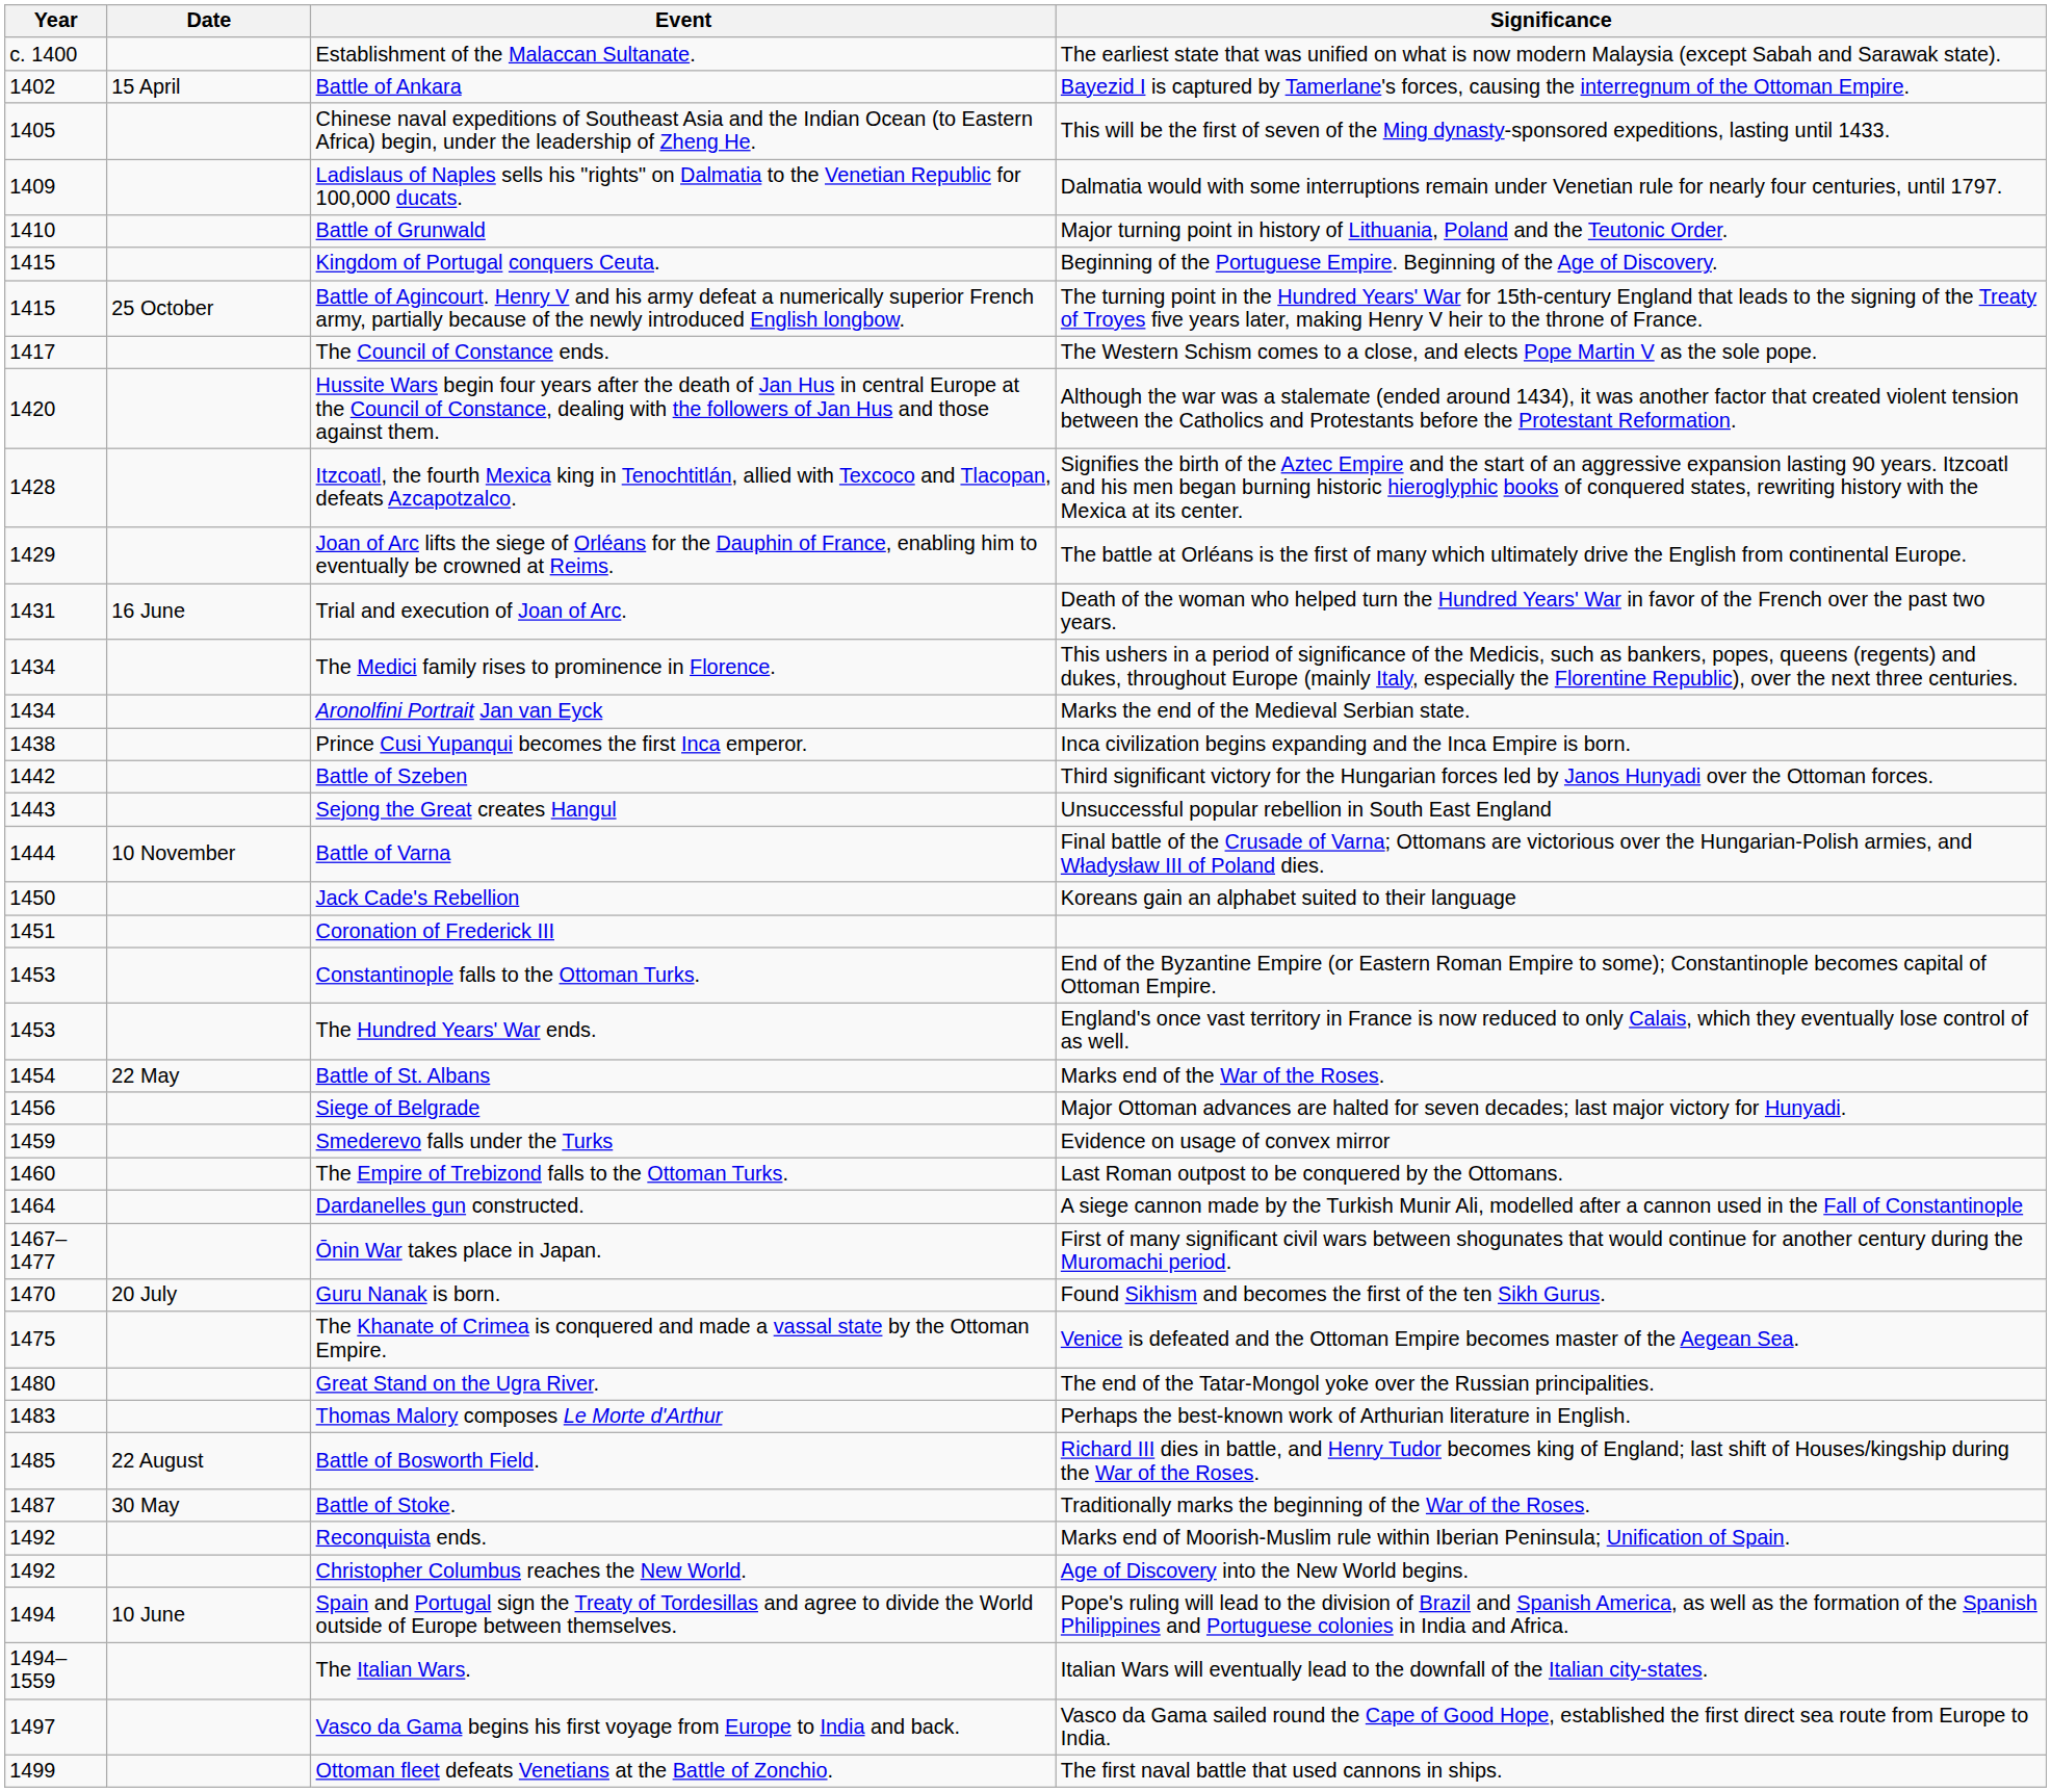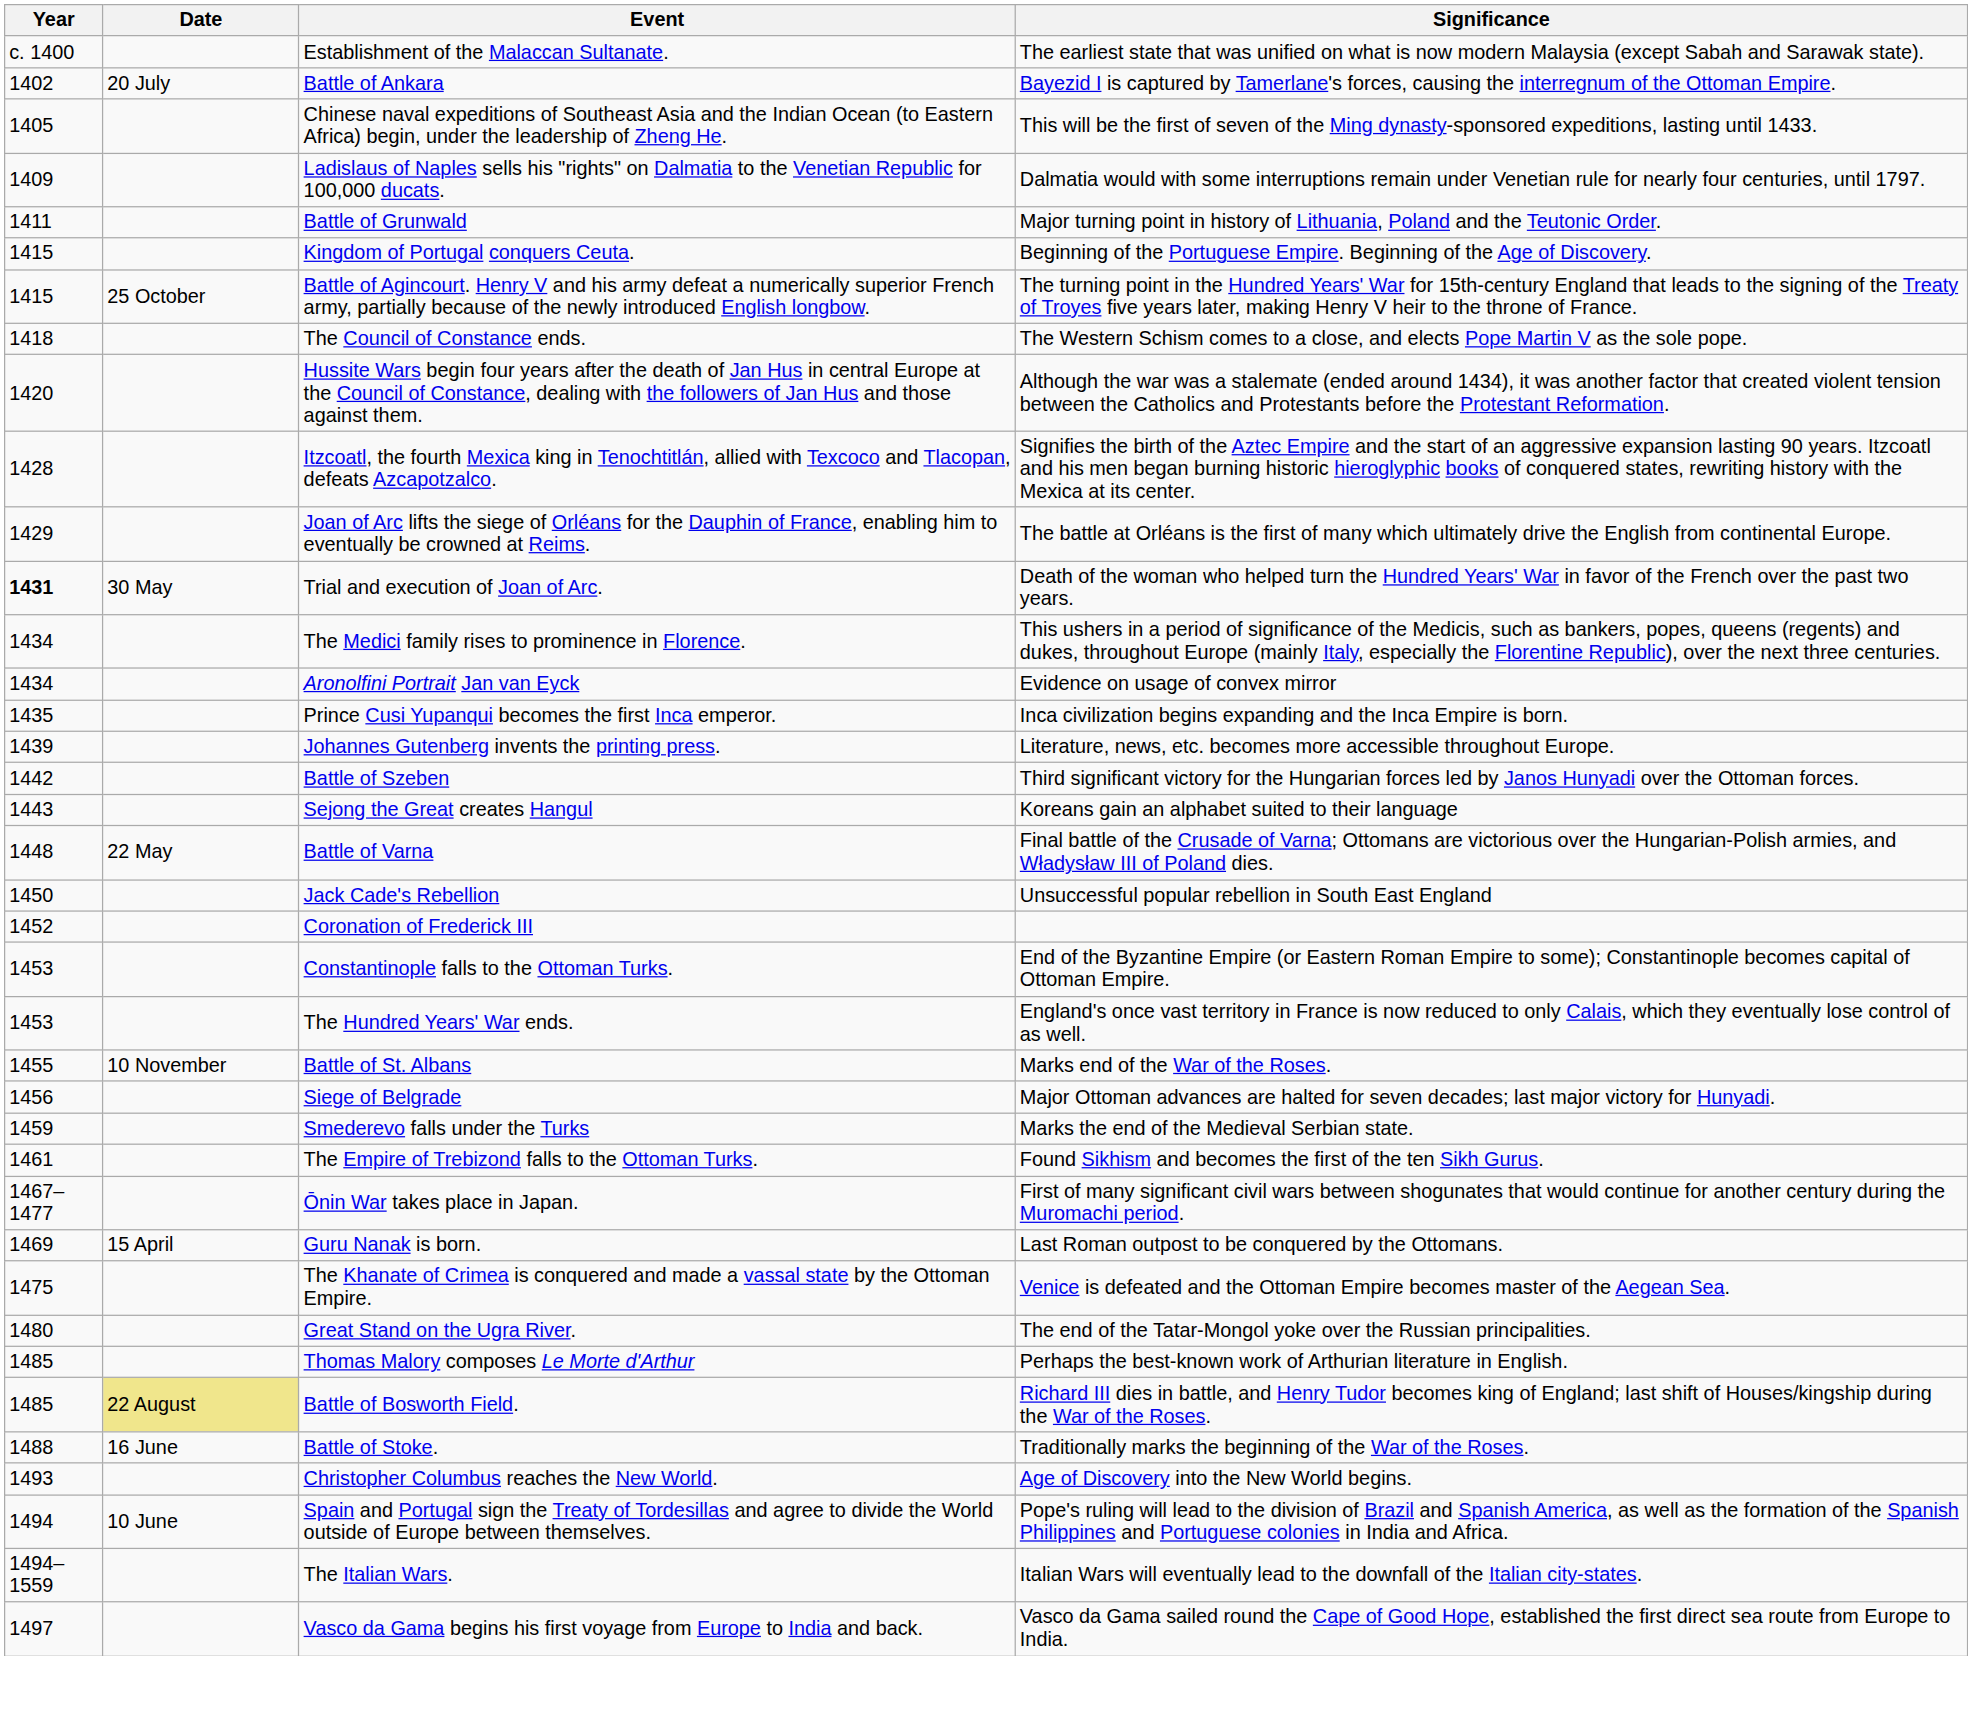 <table class="wikitable" style="width:100%;">
 <tr>
 <th style="width:5%">Year</th>
 <th style="width:10%">Date</th>
 <th>Event</th>
 <th>Significance</th>
 </tr>
 <tr>
 <td>c. 1400</td>
 <td></td>
 <td>Establishment of the <a href='#'>Malaccan Sultanate</a>.</td>
 <td>The earliest state that was unified on what is now modern Malaysia (except Sabah and Sarawak state).</td>
 </tr>
 <tr>
 <td>1402</td>
-<td>15 April</td>
+<td>20 July</td>
 <td><a href='#'>Battle of Ankara</a></td>
 <td><a href='#'>Bayezid I</a> is captured by <a href='#'>Tamerlane</a>'s forces, causing the <a href='#'>interregnum of the Ottoman Empire</a>.</td>
 </tr>
 <tr>
 <td>1405</td>
 <td></td>
 <td>Chinese naval expeditions of Southeast Asia and the Indian Ocean (to Eastern Africa) begin, under the leadership of <a href='#'>Zheng He</a>.</td>
 <td>This will be the first of seven of the <a href='#'>Ming dynasty</a>-sponsored expeditions, lasting until 1433.</td>
 </tr>
 <tr>
 <td>1409</td>
 <td></td>
 <td><a href='#'>Ladislaus of Naples</a> sells his "rights" on <a href='#'>Dalmatia</a> to the <a href='#'>Venetian Republic</a> for 100,000 <a href='#'>ducats</a>.</td>
 <td>Dalmatia would with some interruptions remain under Venetian rule for nearly four centuries, until 1797.</td>
 </tr>
 <tr>
-<td>1410</td>
+<td>1411</td>
 <td></td>
 <td><a href='#'>Battle of Grunwald</a></td>
 <td>Major turning point in history of <a href='#'>Lithuania</a>, <a href='#'>Poland</a> and the <a href='#'>Teutonic Order</a>.</td>
 </tr>
 <tr>
 <td>1415</td>
 <td></td>
 <td><a href='#'>Kingdom of Portugal</a> <a href='#'>conquers Ceuta</a>.</td>
 <td>Beginning of the <a href='#'>Portuguese Empire</a>. Beginning of the <a href='#'>Age of Discovery</a>.</td>
 </tr>
 <tr>
 <td>1415</td>
 <td>25 October</td>
 <td><a href='#'>Battle of Agincourt</a>. <a href='#'>Henry V</a> and his army defeat a numerically superior French army, partially because of the newly introduced <a href='#'>English longbow</a>.</td>
 <td>The turning point in the <a href='#'>Hundred Years' War</a> for 15th-century England that leads to the signing of the <a href='#'>Treaty of Troyes</a> five years later, making Henry V heir to the throne of France.</td>
 </tr>
 <tr>
-<td>1417</td>
+<td>1418</td>
 <td></td>
 <td>The <a href='#'>Council of Constance</a> ends.</td>
 <td>The Western Schism comes to a close, and elects <a href='#'>Pope Martin V</a> as the sole pope.</td>
 </tr>
 <tr>
 <td>1420</td>
 <td></td>
 <td><a href='#'>Hussite Wars</a> begin four years after the death of <a href='#'>Jan Hus</a> in central Europe at the <a href='#'>Council of Constance</a>, dealing with <a href='#'>the followers of Jan Hus</a> and those against them.</td>
 <td>Although the war was a stalemate (ended around 1434), it was another factor that created violent tension between the Catholics and Protestants before the <a href='#'>Protestant Reformation</a>.</td>
 </tr>
 <tr>
 <td>1428</td>
 <td></td>
 <td><a href='#'>Itzcoatl</a>, the fourth <a href='#'>Mexica</a> king in <a href='#'>Tenochtitlán</a>, allied with <a href='#'>Texcoco</a> and <a href='#'>Tlacopan</a>, defeats <a href='#'>Azcapotzalco</a>.</td>
 <td>Signifies the birth of the <a href='#'>Aztec Empire</a> and the start of an aggressive expansion lasting 90 years. Itzcoatl and his men began burning historic <a href='#'>hieroglyphic</a> <a href='#'>books</a> of conquered states, rewriting history with the Mexica at its center.</td>
 </tr>
 <tr>
 <td>1429</td>
 <td></td>
 <td><a href='#'>Joan of Arc</a> lifts the siege of <a href='#'>Orléans</a> for the <a href='#'>Dauphin of France</a>, enabling him to eventually be crowned at <a href='#'>Reims</a>.</td>
 <td>The battle at Orléans is the first of many which ultimately drive the English from continental Europe.</td>
 </tr>
 <tr>
-<td>1431</td>
-<td>16 June</td>
+<td><strong>1431</strong></td>
+<td>30 May</td>
 <td>Trial and execution of <a href='#'>Joan of Arc</a>.</td>
 <td>Death of the woman who helped turn the <a href='#'>Hundred Years' War</a> in favor of the French over the past two years.</td>
 </tr>
 <tr>
 <td>1434</td>
 <td></td>
 <td>The <a href='#'>Medici</a> family rises to prominence in <a href='#'>Florence</a>.</td>
 <td>This ushers in a period of significance of the Medicis, such as bankers, popes, queens (regents) and dukes, throughout Europe (mainly <a href='#'>Italy</a>, especially the <a href='#'>Florentine Republic</a>), over the next three centuries.</td>
 </tr>
 <tr>
 <td>1434</td>
 <td></td>
 <td><em><a href='#'>Aronolfini Portrait</a></em> <a href='#'>Jan van Eyck</a></td>
-<td>Marks the end of the Medieval Serbian state.</td>
+<td>Evidence on usage of convex mirror</td>
 </tr>
 <tr>
-<td>1438</td>
+<td>1435</td>
 <td></td>
 <td>Prince <a href='#'>Cusi Yupanqui</a> becomes the first <a href='#'>Inca</a> emperor.</td>
 <td>Inca civilization begins expanding and the Inca Empire is born.</td>
+</tr>
+<tr>
+<td>1439</td>
+<td></td>
+<td><a href='#'>Johannes Gutenberg</a> invents the <a href='#'>printing press</a>.</td>
+<td>Literature, news, etc. becomes more accessible throughout Europe.</td>
 </tr>
 <tr>
 <td>1442</td>
 <td></td>
 <td><a href='#'>Battle of Szeben</a></td>
 <td>Third significant victory for the Hungarian forces led by <a href='#'>Janos Hunyadi</a> over the Ottoman forces.</td>
 </tr>
 <tr>
 <td>1443</td>
 <td></td>
 <td><a href='#'>Sejong the Great</a> creates <a href='#'>Hangul</a></td>
-<td>Unsuccessful popular rebellion in South East England</td>
+<td>Koreans gain an alphabet suited to their language</td>
 </tr>
 <tr>
-<td>1444</td>
-<td>10 November</td>
+<td>1448</td>
+<td>22 May</td>
 <td><a href='#'>Battle of Varna</a></td>
 <td>Final battle of the <a href='#'>Crusade of Varna</a>; Ottomans are victorious over the Hungarian-Polish armies, and <a href='#'>Władysław III of Poland</a> dies.</td>
 </tr>
 <tr>
 <td>1450</td>
 <td></td>
 <td><a href='#'>Jack Cade's Rebellion</a></td>
-<td>Koreans gain an alphabet suited to their language</td>
+<td>Unsuccessful popular rebellion in South East England</td>
 </tr>
 <tr>
-<td>1451</td>
+<td>1452</td>
 <td></td>
 <td><a href='#'>Coronation of Frederick III</a></td>
 </tr>
 <tr>
 <td>1453</td>
 <td></td>
 <td><a href='#'>Constantinople</a> falls to the <a href='#'>Ottoman Turks</a>.</td>
 <td>End of the Byzantine Empire (or Eastern Roman Empire to some); Constantinople becomes capital of Ottoman Empire.</td>
 </tr>
 <tr>
 <td>1453</td>
 <td></td>
 <td>The <a href='#'>Hundred Years' War</a> ends.</td>
 <td>England's once vast territory in France is now reduced to only <a href='#'>Calais</a>, which they eventually lose control of as well.</td>
 </tr>
 <tr>
-<td>1454</td>
-<td>22 May</td>
+<td>1455</td>
+<td>10 November</td>
 <td><a href='#'>Battle of St. Albans</a></td>
 <td>Marks end of the <a href='#'>War of the Roses</a>.</td>
 </tr>
 <tr>
 <td>1456</td>
 <td></td>
 <td><a href='#'>Siege of Belgrade</a></td>
 <td>Major Ottoman advances are halted for seven decades; last major victory for <a href='#'>Hunyadi</a>.</td>
 </tr>
 <tr>
 <td>1459</td>
 <td></td>
 <td><a href='#'>Smederevo</a> falls under the <a href='#'>Turks</a></td>
-<td>Evidence on usage of convex mirror</td>
+<td>Marks the end of the Medieval Serbian state.</td>
 </tr>
 <tr>
-<td>1460</td>
+<td>1461</td>
 <td></td>
 <td>The <a href='#'>Empire of Trebizond</a> falls to the <a href='#'>Ottoman Turks</a>.</td>
-<td>Last Roman outpost to be conquered by the Ottomans.</td>
-</tr>
-<tr>
-<td>1464</td>
-<td></td>
-<td><a href='#'>Dardanelles gun</a> constructed.</td>
-<td>A siege cannon made by the Turkish Munir Ali, modelled after a cannon used in the <a href='#'>Fall of Constantinople</a></td>
+<td>Found <a href='#'>Sikhism</a> and becomes the first of the ten <a href='#'>Sikh Gurus</a>.</td>
 </tr>
 <tr>
 <td>1467–1477</td>
 <td></td>
 <td><a href='#'>Ōnin War</a> takes place in Japan.</td>
 <td>First of many significant civil wars between shogunates that would continue for another century during the <a href='#'>Muromachi period</a>.</td>
 </tr>
 <tr>
-<td>1470</td>
-<td>20 July</td>
+<td>1469</td>
+<td>15 April</td>
 <td><a href='#'>Guru Nanak</a> is born.</td>
-<td>Found <a href='#'>Sikhism</a> and becomes the first of the ten <a href='#'>Sikh Gurus</a>.</td>
+<td>Last Roman outpost to be conquered by the Ottomans.</td>
 </tr>
 <tr>
 <td>1475</td>
 <td></td>
 <td>The <a href='#'>Khanate of Crimea</a> is conquered and made a <a href='#'>vassal state</a> by the Ottoman Empire.</td>
 <td><a href='#'>Venice</a> is defeated and the Ottoman Empire becomes master of the <a href='#'>Aegean Sea</a>.</td>
 </tr>
 <tr>
 <td>1480</td>
 <td></td>
 <td><a href='#'>Great Stand on the Ugra River</a>.</td>
 <td>The end of the Tatar-Mongol yoke over the Russian principalities.</td>
 </tr>
 <tr>
-<td>1483</td>
+<td>1485</td>
 <td></td>
 <td><a href='#'>Thomas Malory</a> composes <em><a href='#'>Le Morte d'Arthur</a></em></td>
 <td>Perhaps the best-known work of Arthurian literature in English.</td>
 </tr>
 <tr>
 <td>1485</td>
-<td>22 August</td>
+<td style="background: khaki;">22 August</td>
 <td><a href='#'>Battle of Bosworth Field</a>.</td>
 <td><a href='#'>Richard III</a> dies in battle, and <a href='#'>Henry Tudor</a> becomes king of England; last shift of Houses/kingship during the <a href='#'>War of the Roses</a>.</td>
 </tr>
 <tr>
-<td>1487</td>
-<td>30 May</td>
+<td>1488</td>
+<td>16 June</td>
 <td><a href='#'>Battle of Stoke</a>.</td>
 <td>Traditionally marks the beginning of the <a href='#'>War of the Roses</a>.</td>
 </tr>
 <tr>
-<td>1492</td>
-<td></td>
-<td><a href='#'>Reconquista</a> ends.</td>
-<td>Marks end of Moorish-Muslim rule within Iberian Peninsula; <a href='#'>Unification of Spain</a>.</td>
-</tr>
-<tr>
-<td>1492</td>
+<td>1493</td>
 <td></td>
 <td><a href='#'>Christopher Columbus</a> reaches the <a href='#'>New World</a>.</td>
 <td><a href='#'>Age of Discovery</a> into the New World begins.</td>
 </tr>
 <tr>
 <td>1494</td>
 <td>10 June</td>
 <td><a href='#'>Spain</a> and <a href='#'>Portugal</a> sign the <a href='#'>Treaty of Tordesillas</a> and agree to divide the World outside of Europe between themselves.</td>
 <td>Pope's ruling will lead to the division of <a href='#'>Brazil</a> and <a href='#'>Spanish America</a>, as well as the formation of the <a href='#'>Spanish Philippines</a> and <a href='#'>Portuguese colonies</a> in India and Africa.</td>
 </tr>
 <tr>
 <td>1494–1559</td>
 <td></td>
 <td>The <a href='#'>Italian Wars</a>.</td>
 <td>Italian Wars will eventually lead to the downfall of the <a href='#'>Italian city-states</a>.</td>
 </tr>
 <tr>
 <td>1497</td>
 <td></td>
 <td><a href='#'>Vasco da Gama</a> begins his first voyage from <a href='#'>Europe</a> to <a href='#'>India</a> and back.</td>
 <td>Vasco da Gama sailed round the <a href='#'>Cape of Good Hope</a>, established the first direct sea route from Europe to India.</td>
 </tr>
-<tr>
-<td>1499</td>
-<td></td>
-<td><a href='#'>Ottoman fleet</a> defeats <a href='#'>Venetians</a> at the <a href='#'>Battle of Zonchio</a>.</td>
-<td>The first naval battle that used cannons in ships.</td>
-</tr>
 </table>
